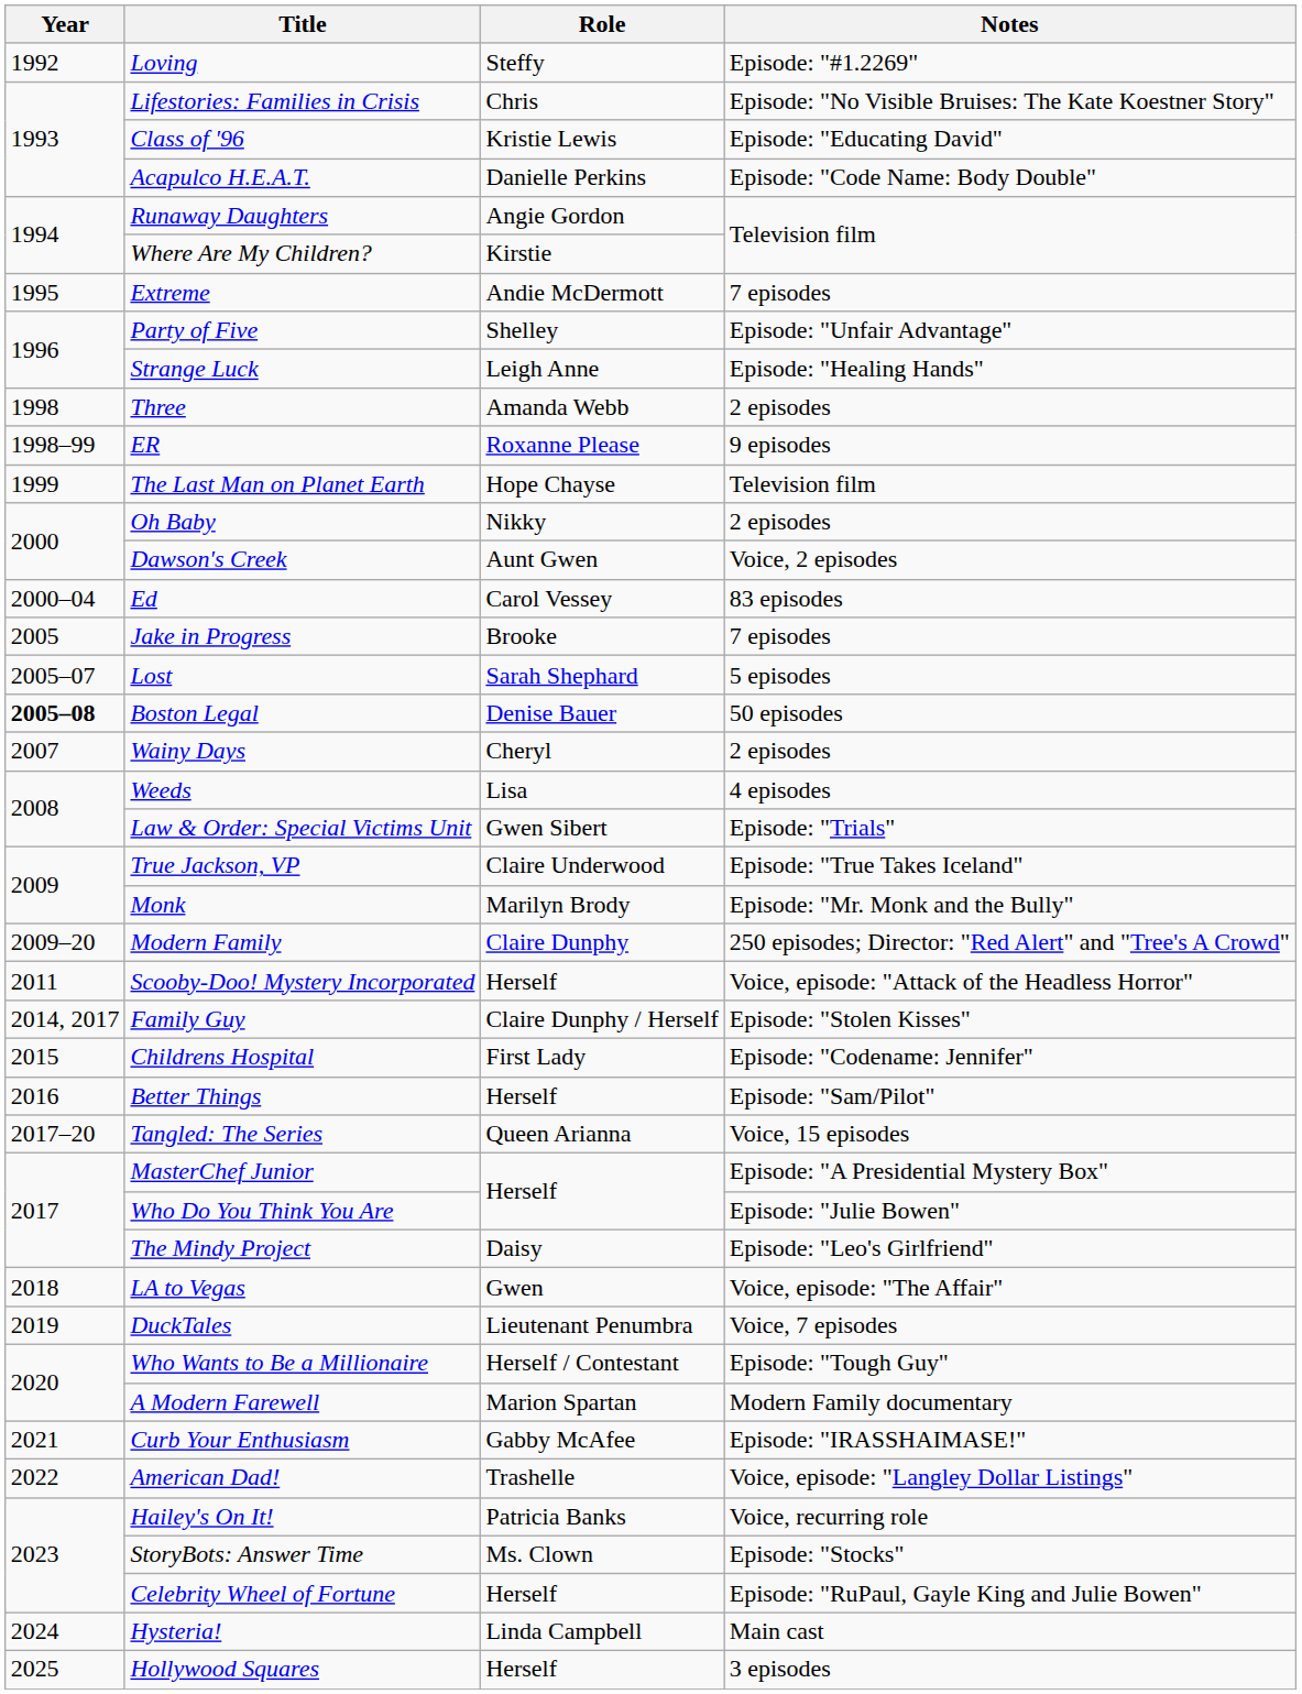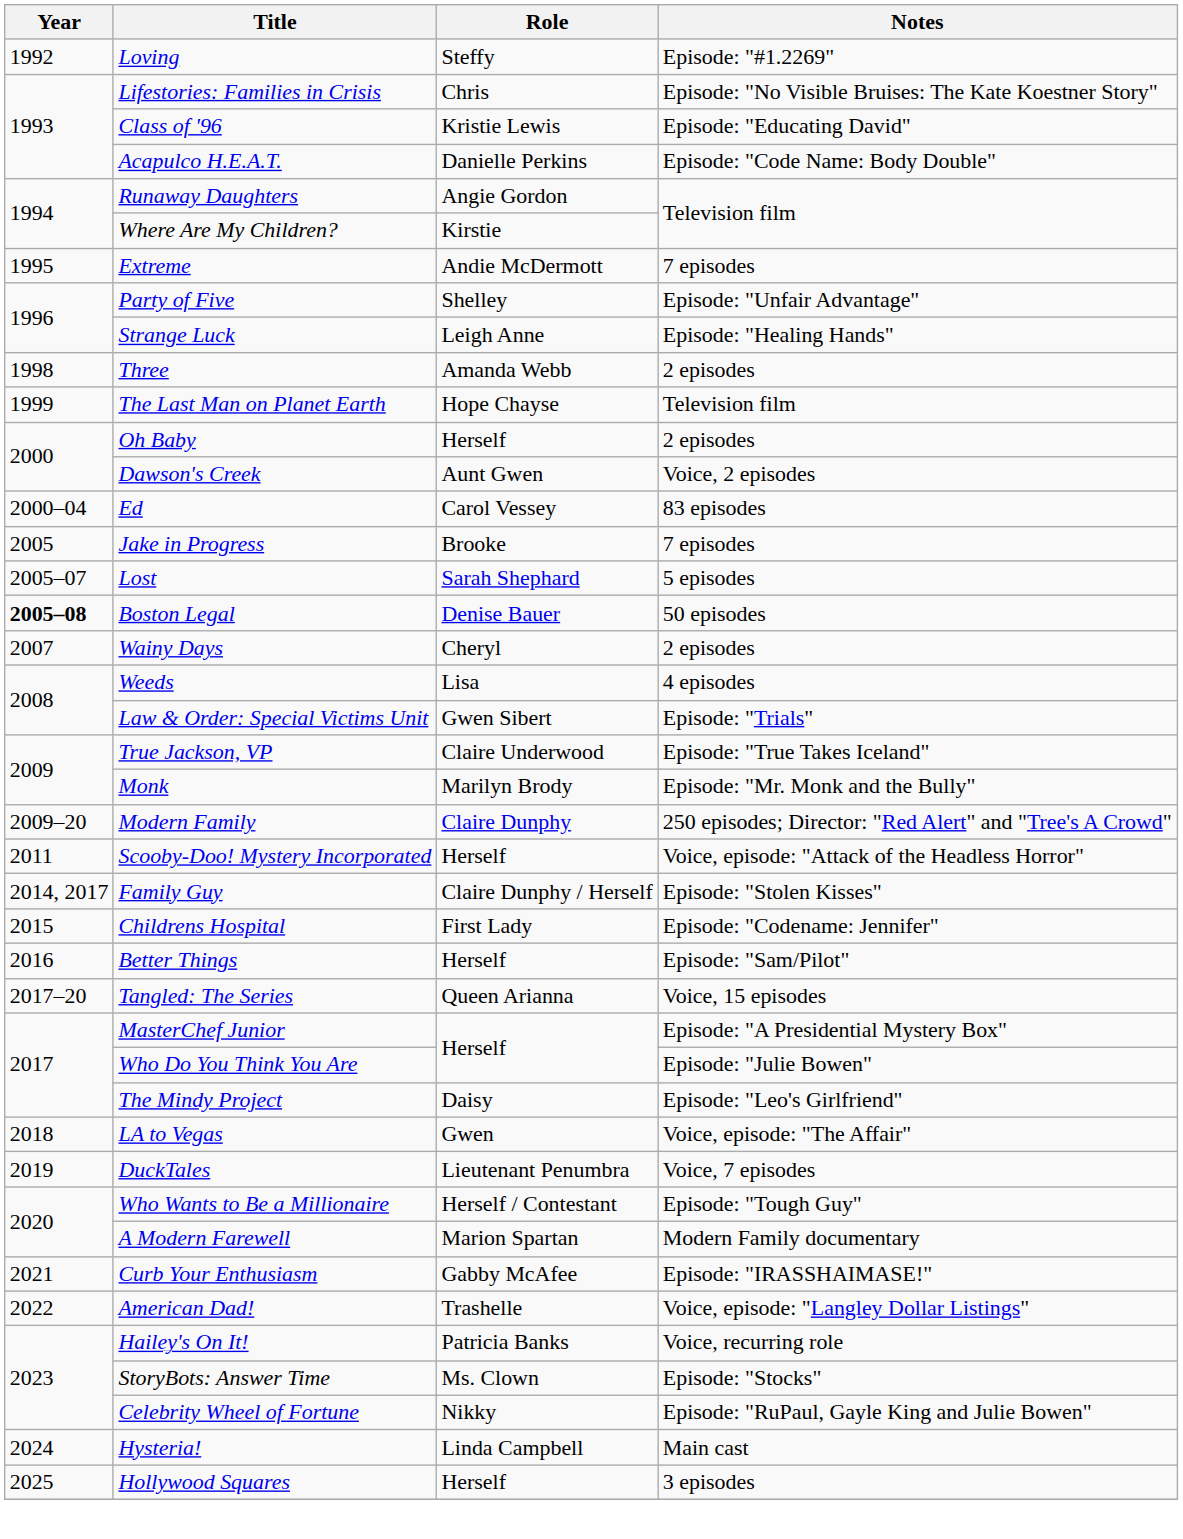 <table class="wikitable sortable">
 <tr>
 <th>Year</th>
 <th>Title</th>
 <th>Role</th>
 <th class="unsortable">Notes</th>
 </tr>
 <tr>
 <td>1992</td>
 <td><em><a href='#'>Loving</a></em></td>
 <td>Steffy</td>
 <td>Episode: "#1.2269"</td>
 </tr>
 <tr>
 <td rowspan="3">1993</td>
 <td><em><a href='#'>Lifestories: Families in Crisis</a></em></td>
 <td>Chris</td>
 <td>Episode: "No Visible Bruises: The Kate Koestner Story"</td>
 </tr>
 <tr>
 <td><em><a href='#'>Class of '96</a></em></td>
 <td>Kristie Lewis</td>
 <td>Episode: "Educating David"</td>
 </tr>
 <tr>
 <td><em><a href='#'>Acapulco H.E.A.T.</a></em></td>
 <td>Danielle Perkins</td>
 <td>Episode: "Code Name: Body Double"</td>
 </tr>
 <tr>
 <td rowspan="2">1994</td>
 <td><em><a href='#'>Runaway Daughters</a></em></td>
 <td>Angie Gordon</td>
 <td rowspan="2">Television film</td>
 </tr>
 <tr>
 <td><em>Where Are My Children?</em></td>
 <td>Kirstie</td>
 </tr>
 <tr>
 <td>1995</td>
 <td><em><a href='#'>Extreme</a></em></td>
 <td>Andie McDermott</td>
 <td>7 episodes</td>
 </tr>
 <tr>
 <td rowspan="2">1996</td>
 <td><em><a href='#'>Party of Five</a></em></td>
 <td>Shelley</td>
 <td>Episode: "Unfair Advantage"</td>
 </tr>
 <tr>
 <td><em><a href='#'>Strange Luck</a></em></td>
 <td>Leigh Anne</td>
 <td>Episode: "Healing Hands"</td>
 </tr>
 <tr>
 <td>1998</td>
 <td><em><a href='#'>Three</a></em></td>
 <td>Amanda Webb</td>
 <td>2 episodes</td>
 </tr>
 <tr>
-<td>1998–99</td>
-<td><em><a href='#'>ER</a></em></td>
-<td><a href='#'>Roxanne Please</a></td>
-<td>9 episodes</td>
-</tr>
-<tr>
 <td>1999</td>
 <td><em><a href='#'>The Last Man on Planet Earth</a></em></td>
 <td>Hope Chayse</td>
 <td>Television film</td>
 </tr>
 <tr>
 <td rowspan="2">2000</td>
 <td><em><a href='#'>Oh Baby</a></em></td>
-<td>Nikky</td>
+<td>Herself</td>
 <td>2 episodes</td>
 </tr>
 <tr>
 <td><em><a href='#'>Dawson's Creek</a></em></td>
 <td>Aunt Gwen</td>
 <td>Voice, 2 episodes</td>
 </tr>
 <tr>
 <td>2000–04</td>
 <td><em><a href='#'>Ed</a></em></td>
 <td>Carol Vessey</td>
 <td>83 episodes</td>
 </tr>
 <tr>
 <td>2005</td>
 <td><em><a href='#'>Jake in Progress</a></em></td>
 <td>Brooke</td>
 <td>7 episodes</td>
 </tr>
 <tr>
 <td>2005–07</td>
 <td><em><a href='#'>Lost</a></em></td>
 <td><a href='#'>Sarah Shephard</a></td>
 <td>5 episodes</td>
 </tr>
 <tr>
 <td><strong>2005–08</strong></td>
 <td><em><a href='#'>Boston Legal</a></em></td>
 <td><a href='#'>Denise Bauer</a></td>
 <td>50 episodes</td>
 </tr>
 <tr>
 <td>2007</td>
 <td><em><a href='#'>Wainy Days</a></em></td>
 <td>Cheryl</td>
 <td>2 episodes</td>
 </tr>
 <tr>
 <td rowspan="2">2008</td>
 <td><em><a href='#'>Weeds</a></em></td>
 <td>Lisa</td>
 <td>4 episodes</td>
 </tr>
 <tr>
 <td><em><a href='#'>Law & Order: Special Victims Unit</a></em></td>
 <td>Gwen Sibert</td>
 <td>Episode: "<a href='#'>Trials</a>"</td>
 </tr>
 <tr>
 <td rowspan="2">2009</td>
 <td><em><a href='#'>True Jackson, VP</a></em></td>
 <td>Claire Underwood</td>
 <td>Episode: "True Takes Iceland"</td>
 </tr>
 <tr>
 <td><em><a href='#'>Monk</a></em></td>
 <td>Marilyn Brody</td>
 <td>Episode: "Mr. Monk and the Bully"</td>
 </tr>
 <tr>
 <td>2009–20</td>
 <td><em><a href='#'>Modern Family</a></em></td>
 <td><a href='#'>Claire Dunphy</a></td>
 <td>250 episodes; Director: "<a href='#'>Red Alert</a>" and "<a href='#'>Tree's A Crowd</a>"</td>
 </tr>
 <tr>
 <td>2011</td>
 <td><em><a href='#'>Scooby-Doo! Mystery Incorporated</a></em></td>
 <td>Herself</td>
 <td>Voice, episode: "Attack of the Headless Horror"</td>
 </tr>
 <tr>
 <td>2014, 2017</td>
 <td><em><a href='#'>Family Guy</a></em></td>
 <td>Claire Dunphy / Herself</td>
 <td>Episode: "Stolen Kisses"</td>
 </tr>
 <tr>
 <td>2015</td>
 <td><em><a href='#'>Childrens Hospital</a></em></td>
 <td>First Lady</td>
 <td>Episode: "Codename: Jennifer"</td>
 </tr>
 <tr>
 <td>2016</td>
 <td><em><a href='#'>Better Things</a></em></td>
 <td>Herself</td>
 <td>Episode: "Sam/Pilot"</td>
 </tr>
 <tr>
 <td>2017–20</td>
 <td><em><a href='#'>Tangled: The Series</a></em></td>
 <td>Queen Arianna</td>
 <td>Voice, 15 episodes</td>
 </tr>
 <tr>
 <td rowspan="3">2017</td>
 <td><em><a href='#'>MasterChef Junior</a></em></td>
 <td rowspan="2">Herself</td>
 <td>Episode: "A Presidential Mystery Box"</td>
 </tr>
 <tr>
 <td><em><a href='#'>Who Do You Think You Are</a></em></td>
 <td>Episode: "Julie Bowen"</td>
 </tr>
 <tr>
 <td><em><a href='#'>The Mindy Project</a></em></td>
 <td>Daisy</td>
 <td>Episode: "Leo's Girlfriend"</td>
 </tr>
 <tr>
 <td>2018</td>
 <td><em><a href='#'>LA to Vegas</a></em></td>
 <td>Gwen</td>
 <td>Voice, episode: "The Affair"</td>
 </tr>
 <tr>
 <td>2019</td>
 <td><em><a href='#'>DuckTales</a></em></td>
 <td>Lieutenant Penumbra</td>
 <td>Voice, 7 episodes</td>
 </tr>
 <tr>
 <td rowspan="2">2020</td>
 <td><em><a href='#'>Who Wants to Be a Millionaire</a></em></td>
 <td>Herself / Contestant</td>
 <td>Episode: "Tough Guy"</td>
 </tr>
 <tr>
 <td><em><a href='#'>A Modern Farewell</a></em></td>
 <td>Marion Spartan</td>
 <td>Modern Family documentary</td>
 </tr>
 <tr>
 <td>2021</td>
 <td><em><a href='#'>Curb Your Enthusiasm</a></em></td>
 <td>Gabby McAfee</td>
 <td>Episode: "IRASSHAIMASE!"</td>
 </tr>
 <tr>
 <td>2022</td>
 <td><em><a href='#'>American Dad!</a></em></td>
 <td>Trashelle</td>
 <td>Voice, episode: "<a href='#'>Langley Dollar Listings</a>"</td>
 </tr>
 <tr>
 <td rowspan="3">2023</td>
 <td><em><a href='#'>Hailey's On It!</a></em></td>
 <td>Patricia Banks</td>
 <td>Voice, recurring role</td>
 </tr>
 <tr>
 <td><em>StoryBots: Answer Time</em></td>
 <td>Ms. Clown</td>
 <td>Episode: "Stocks"</td>
 </tr>
 <tr>
 <td><em><a href='#'>Celebrity Wheel of Fortune</a></em></td>
-<td>Herself</td>
+<td>Nikky</td>
 <td>Episode: "RuPaul, Gayle King and Julie Bowen"</td>
 </tr>
 <tr>
 <td>2024</td>
 <td><em><a href='#'>Hysteria!</a></em></td>
 <td>Linda Campbell</td>
 <td>Main cast</td>
 </tr>
 <tr>
 <td>2025</td>
 <td><em><a href='#'>Hollywood Squares</a></em></td>
 <td>Herself</td>
 <td>3 episodes</td>
 </tr>
 <tr>
 </tr>
 </table>
